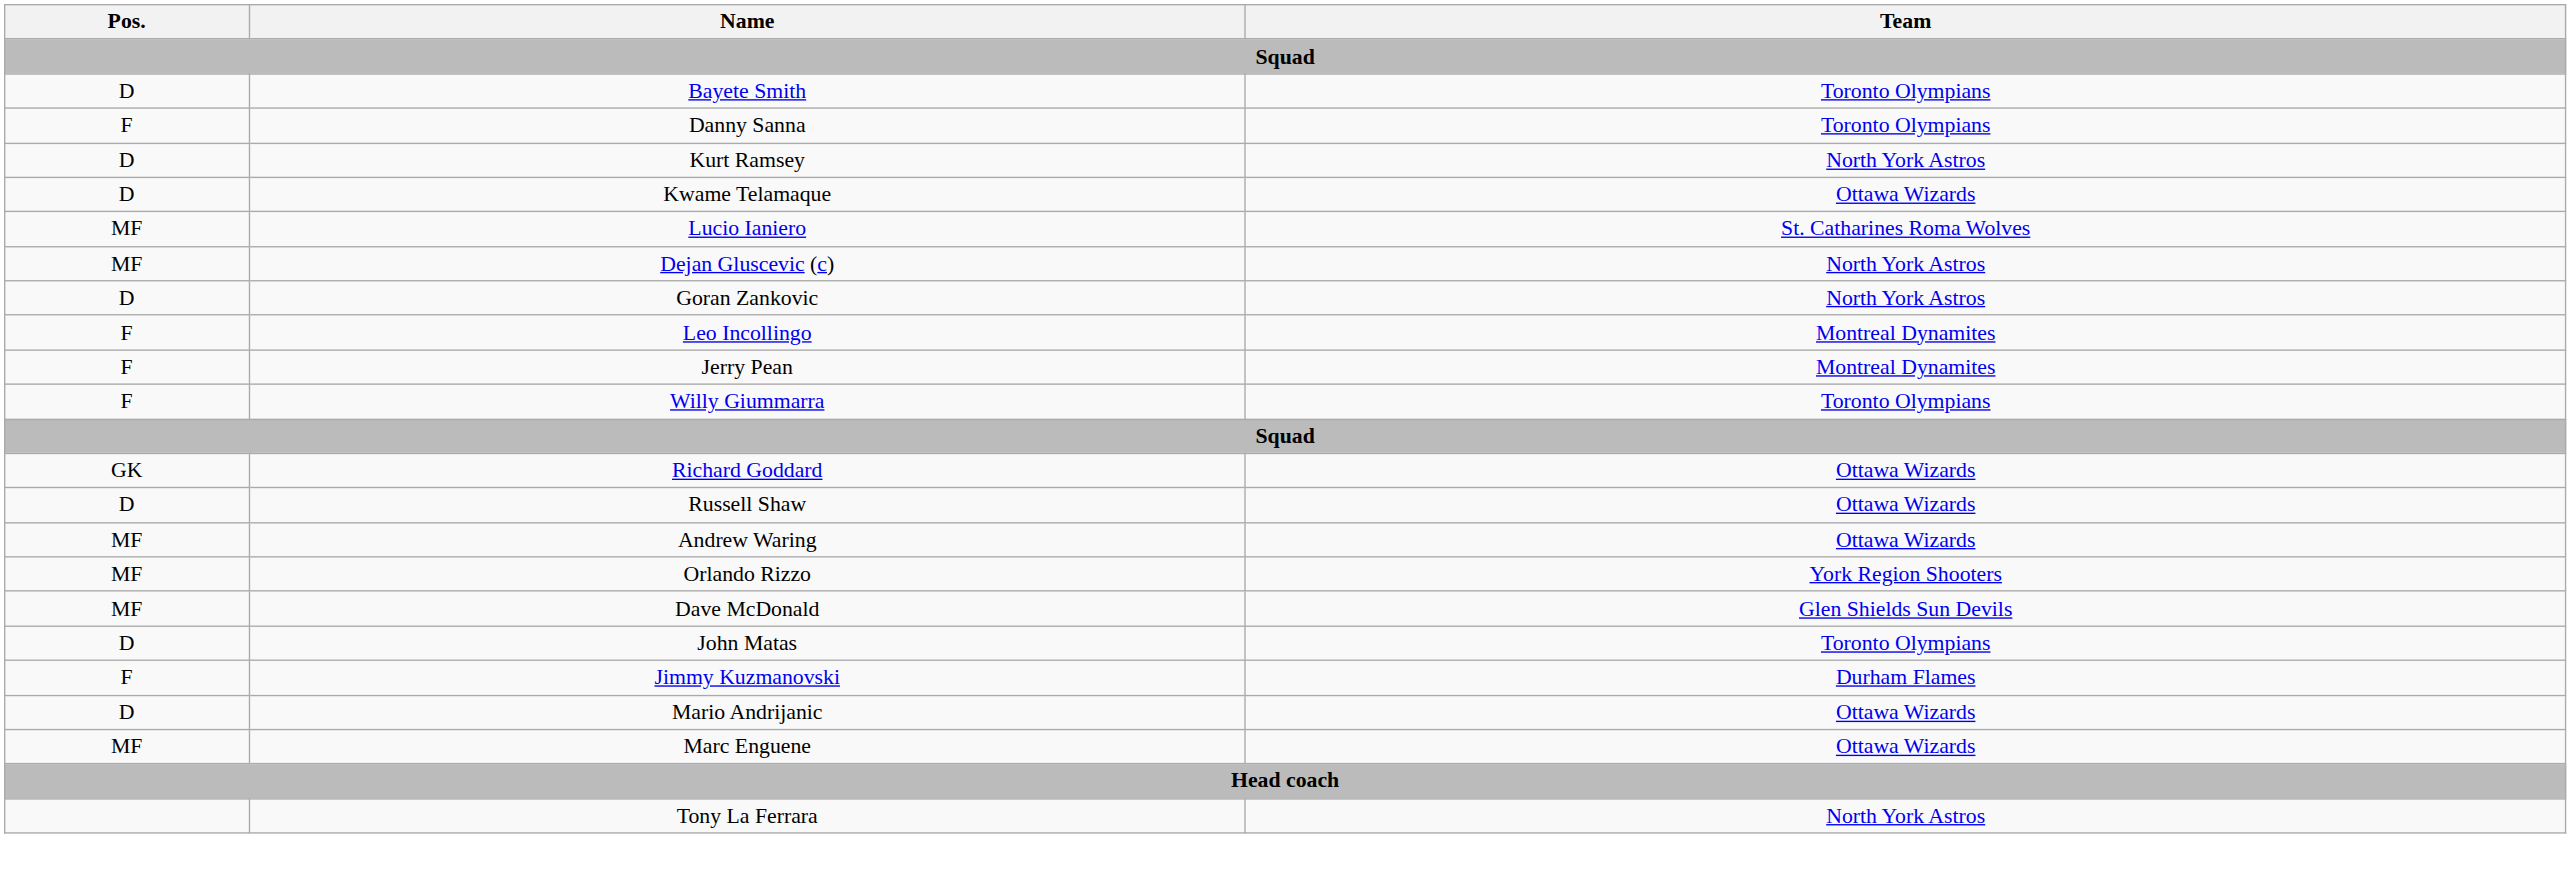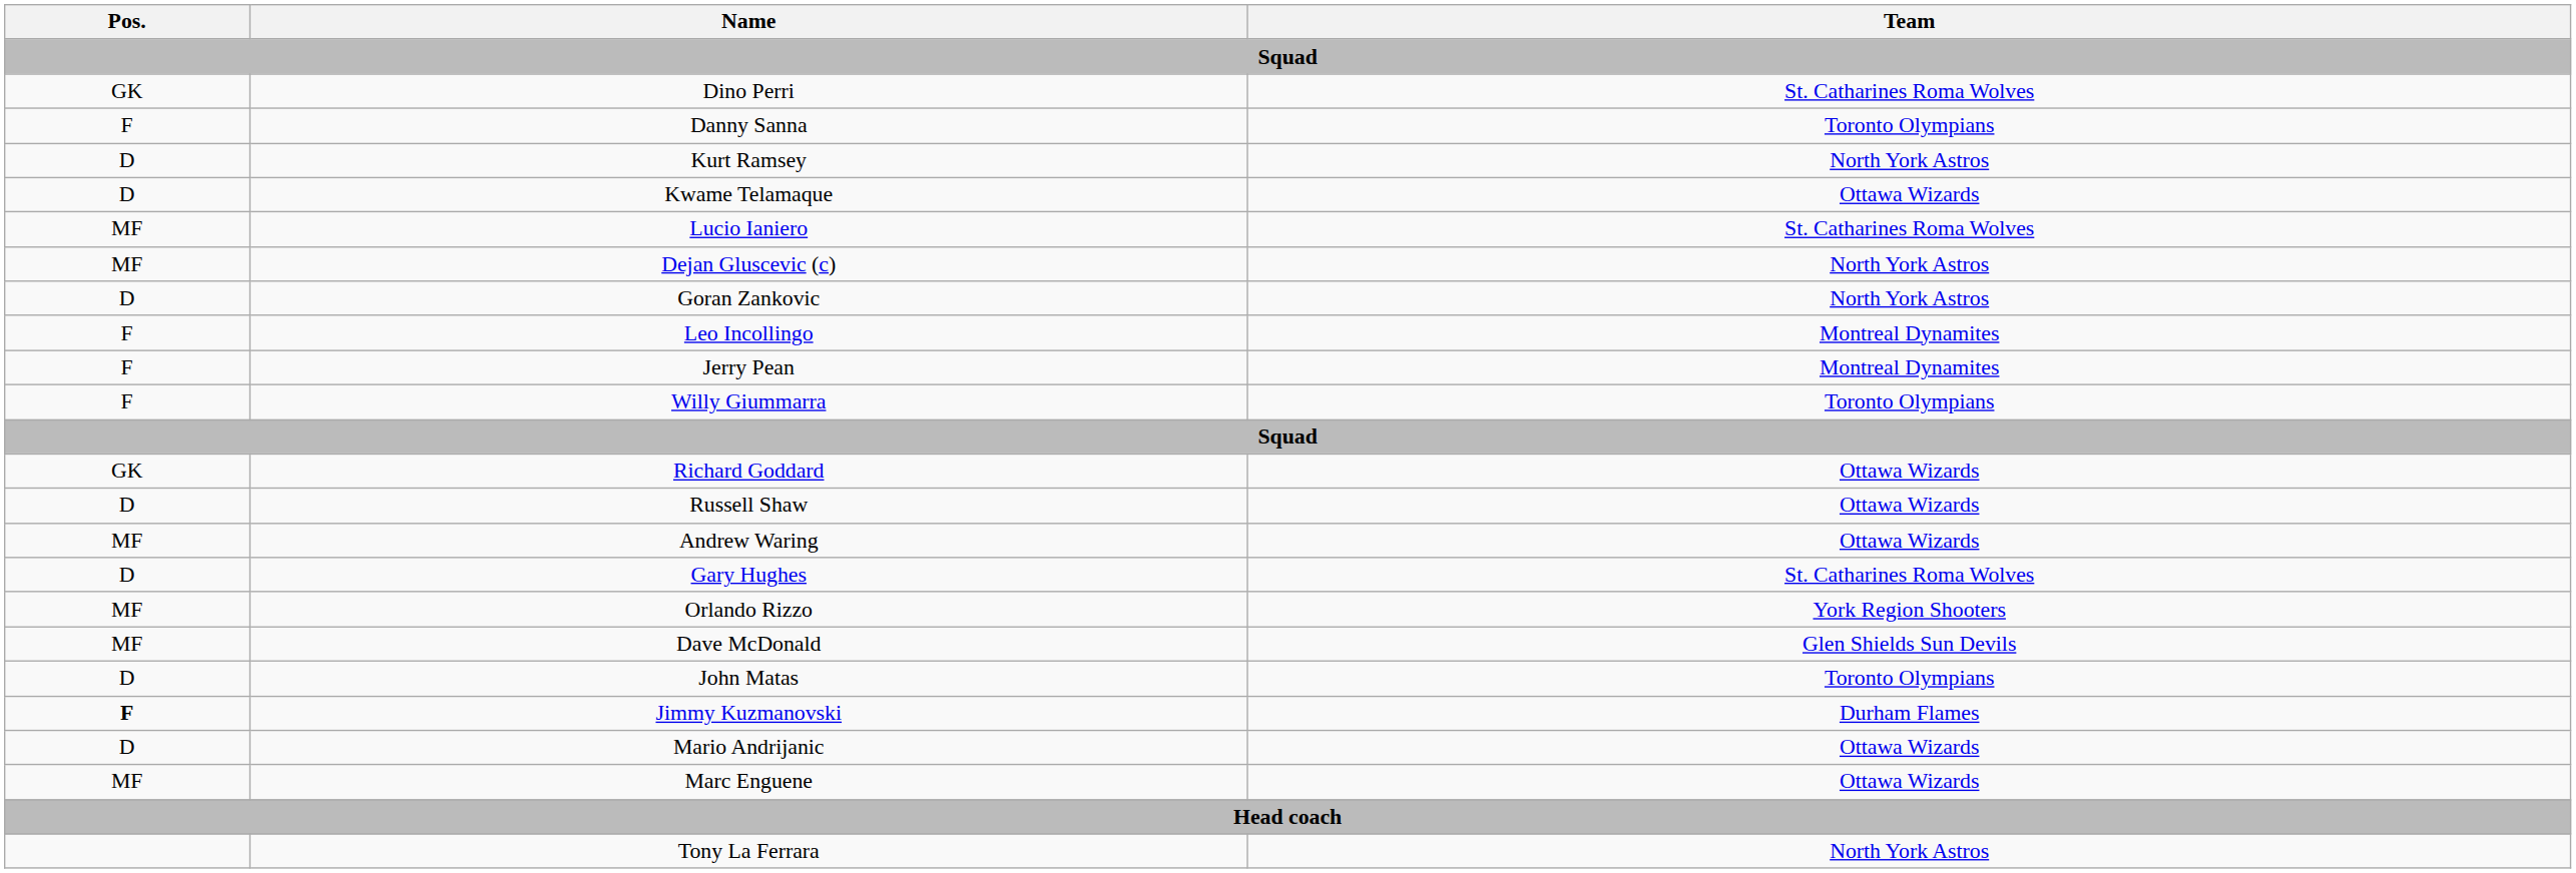 <table class="wikitable mw-collapsible mw-collapsed" style="text-align: center; width: 95%; margin-left: auto; margin-right: auto">
 <tr>
 <th>Pos.</th>
 <th>Name</th>
 <th>Team</th>
 </tr>
 <tr>
 <td colspan=3 style="background: #BBBBBB;"><strong>Squad</strong></td>
 </tr>
 <tr>
-<td>D</td>
-<td><a href='#'>Bayete Smith</a></td>
-<td><a href='#'>Toronto Olympians</a></td>
+<td>GK</td>
+<td>Dino Perri</td>
+<td><a href='#'>St. Catharines Roma Wolves</a></td>
 </tr>
 <tr>
 <td>F</td>
 <td>Danny Sanna</td>
 <td><a href='#'>Toronto Olympians</a></td>
 </tr>
 <tr>
 <td>D</td>
 <td>Kurt Ramsey</td>
 <td><a href='#'>North York Astros</a></td>
 </tr>
 <tr>
 <td>D</td>
 <td>Kwame Telamaque</td>
 <td><a href='#'>Ottawa Wizards</a></td>
 </tr>
 <tr>
 <td>MF</td>
 <td><a href='#'>Lucio Ianiero</a></td>
 <td><a href='#'>St. Catharines Roma Wolves</a></td>
 </tr>
 <tr>
 <td>MF</td>
 <td><a href='#'>Dejan Gluscevic</a> (<a href='#'>c</a>)</td>
 <td><a href='#'>North York Astros</a></td>
 </tr>
 <tr>
 <td>D</td>
 <td>Goran Zankovic</td>
 <td><a href='#'>North York Astros</a></td>
 </tr>
 <tr>
 <td>F</td>
 <td><a href='#'>Leo Incollingo</a></td>
 <td><a href='#'>Montreal Dynamites</a></td>
 </tr>
 <tr>
 <td>F</td>
 <td>Jerry Pean</td>
 <td><a href='#'>Montreal Dynamites</a></td>
 </tr>
 <tr>
 <td>F</td>
 <td><a href='#'>Willy Giummarra</a></td>
 <td><a href='#'>Toronto Olympians</a></td>
 </tr>
 <tr>
 <td colspan=3 style="background: #BBBBBB;"><strong>Squad</strong></td>
 </tr>
 <tr>
 <td>GK</td>
 <td><a href='#'>Richard Goddard</a></td>
 <td><a href='#'>Ottawa Wizards</a></td>
 </tr>
 <tr>
 <td>D</td>
 <td>Russell Shaw</td>
 <td><a href='#'>Ottawa Wizards</a></td>
 </tr>
 <tr>
 <td>MF</td>
 <td>Andrew Waring</td>
 <td><a href='#'>Ottawa Wizards</a></td>
 </tr>
 <tr>
+<td>D</td>
+<td><a href='#'>Gary Hughes</a></td>
+<td><a href='#'>St. Catharines Roma Wolves</a></td>
+</tr>
+<tr>
 <td>MF</td>
 <td>Orlando Rizzo</td>
 <td><a href='#'>York Region Shooters</a></td>
 </tr>
 <tr>
 <td>MF</td>
 <td>Dave McDonald</td>
 <td><a href='#'>Glen Shields Sun Devils</a></td>
 </tr>
 <tr>
 <td>D</td>
 <td>John Matas</td>
 <td><a href='#'>Toronto Olympians</a></td>
 </tr>
 <tr>
-<td>F</td>
+<td><strong>F</strong></td>
 <td><a href='#'>Jimmy Kuzmanovski</a></td>
 <td><a href='#'>Durham Flames</a></td>
 </tr>
 <tr>
 <td>D</td>
 <td>Mario Andrijanic</td>
 <td><a href='#'>Ottawa Wizards</a></td>
 </tr>
 <tr>
 <td>MF</td>
 <td>Marc Enguene</td>
 <td><a href='#'>Ottawa Wizards</a></td>
 </tr>
 <tr>
 <td colspan=3 style="background: #BBBBBB;"><strong>Head coach</strong></td>
 </tr>
 <tr>
 <td></td>
 <td>Tony La Ferrara</td>
 <td><a href='#'>North York Astros</a></td>
 </tr>
 </table>
